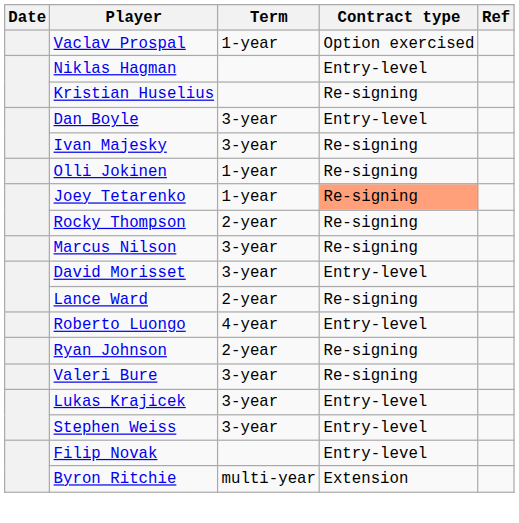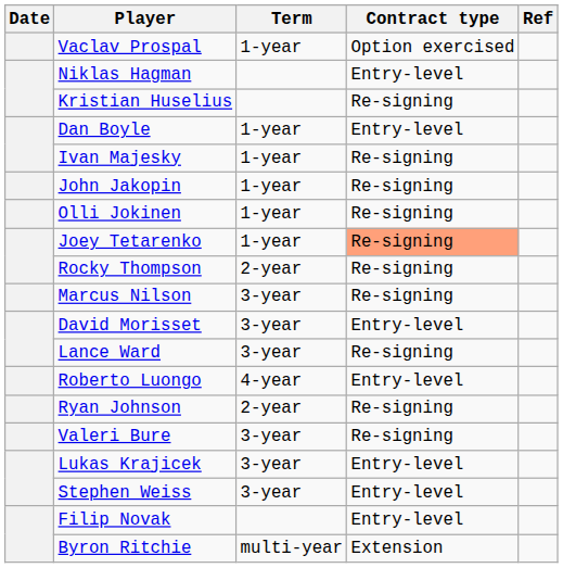 <table class="wikitable plainrowheaders">
 <tr style="background:#ddd; text-align:center;">
 <th>Date</th>
 <th>Player</th>
 <th>Term</th>
 <th>Contract type</th>
 <th>Ref</th>
 </tr>
 <tr>
 <th scope="row"></th>
 <td><a href='#'>Vaclav Prospal</a></td>
 <td>1-year</td>
 <td>Option exercised</td>
 <td></td>
 </tr>
 <tr>
 <th scope="row" rowspan=2></th>
 <td><a href='#'>Niklas Hagman</a></td>
 <td></td>
 <td>Entry-level</td>
 <td></td>
 </tr>
 <tr>
 <td><a href='#'>Kristian Huselius</a></td>
 <td></td>
 <td>Re-signing</td>
 <td></td>
 </tr>
 <tr>
 <th scope="row" rowspan=2></th>
 <td><a href='#'>Dan Boyle</a></td>
-<td>3-year</td>
+<td>1-year</td>
 <td>Entry-level</td>
 <td></td>
 </tr>
 <tr>
 <td><a href='#'>Ivan Majesky</a></td>
-<td>3-year</td>
+<td>1-year</td>
+<td>Re-signing</td>
+<td></td>
+</tr>
+<tr>
+<th scope="row"></th>
+<td><a href='#'>John Jakopin</a></td>
+<td>1-year</td>
 <td>Re-signing</td>
 <td></td>
 </tr>
 <tr>
 <th scope="row"></th>
 <td><a href='#'>Olli Jokinen</a></td>
 <td>1-year</td>
 <td>Re-signing</td>
 <td></td>
 </tr>
 <tr>
 <th scope="row" rowspan=2></th>
 <td><a href='#'>Joey Tetarenko</a></td>
 <td>1-year</td>
 <td style="background: lightsalmon;">Re-signing</td>
 <td></td>
 </tr>
 <tr>
 <td><a href='#'>Rocky Thompson</a></td>
 <td>2-year</td>
 <td>Re-signing</td>
 <td></td>
 </tr>
 <tr>
 <th scope="row"></th>
 <td><a href='#'>Marcus Nilson</a></td>
 <td>3-year</td>
 <td>Re-signing</td>
 <td></td>
 </tr>
 <tr>
 <th scope="row" rowspan=2></th>
 <td><a href='#'>David Morisset</a></td>
 <td>3-year</td>
 <td>Entry-level</td>
 <td></td>
 </tr>
 <tr>
 <td><a href='#'>Lance Ward</a></td>
-<td>2-year</td>
+<td>3-year</td>
 <td>Re-signing</td>
 <td></td>
 </tr>
 <tr>
 <th scope="row"></th>
 <td><a href='#'>Roberto Luongo</a></td>
 <td>4-year</td>
 <td>Entry-level</td>
 <td></td>
 </tr>
 <tr>
 <th scope="row"></th>
 <td><a href='#'>Ryan Johnson</a></td>
 <td>2-year</td>
 <td>Re-signing</td>
 <td></td>
 </tr>
 <tr>
 <th scope="row"></th>
 <td><a href='#'>Valeri Bure</a></td>
 <td>3-year</td>
 <td>Re-signing</td>
 <td></td>
 </tr>
 <tr>
 <th scope="row" rowspan=2></th>
 <td><a href='#'>Lukas Krajicek</a></td>
 <td>3-year</td>
 <td>Entry-level</td>
 <td></td>
 </tr>
 <tr>
 <td><a href='#'>Stephen Weiss</a></td>
 <td>3-year</td>
 <td>Entry-level</td>
 <td></td>
 </tr>
 <tr>
 <th scope="row" rowspan=2></th>
 <td><a href='#'>Filip Novak</a></td>
 <td></td>
 <td>Entry-level</td>
 <td></td>
 </tr>
 <tr>
 <td><a href='#'>Byron Ritchie</a></td>
 <td>multi-year</td>
 <td>Extension</td>
 <td></td>
 </tr>
 </table>
